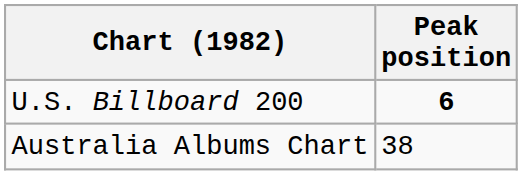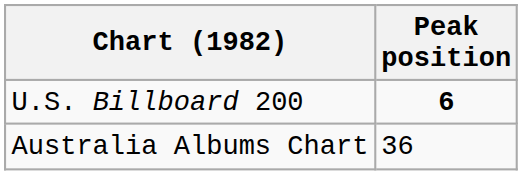 <table class="wikitable">
 <tr>
 <th>Chart (1982)</th>
 <th>Peak<br>position</th>
 </tr>
 <tr>
 <td>U.S. <em>Billboard</em> 200</td>
 <td align="center"><strong>6</strong></td>
 </tr>
 <tr>
 <td align="left">Australia Albums Chart</td>
-<td align="centre">38</td>
+<td align="centre">36</td>
 </tr>
 </table>
